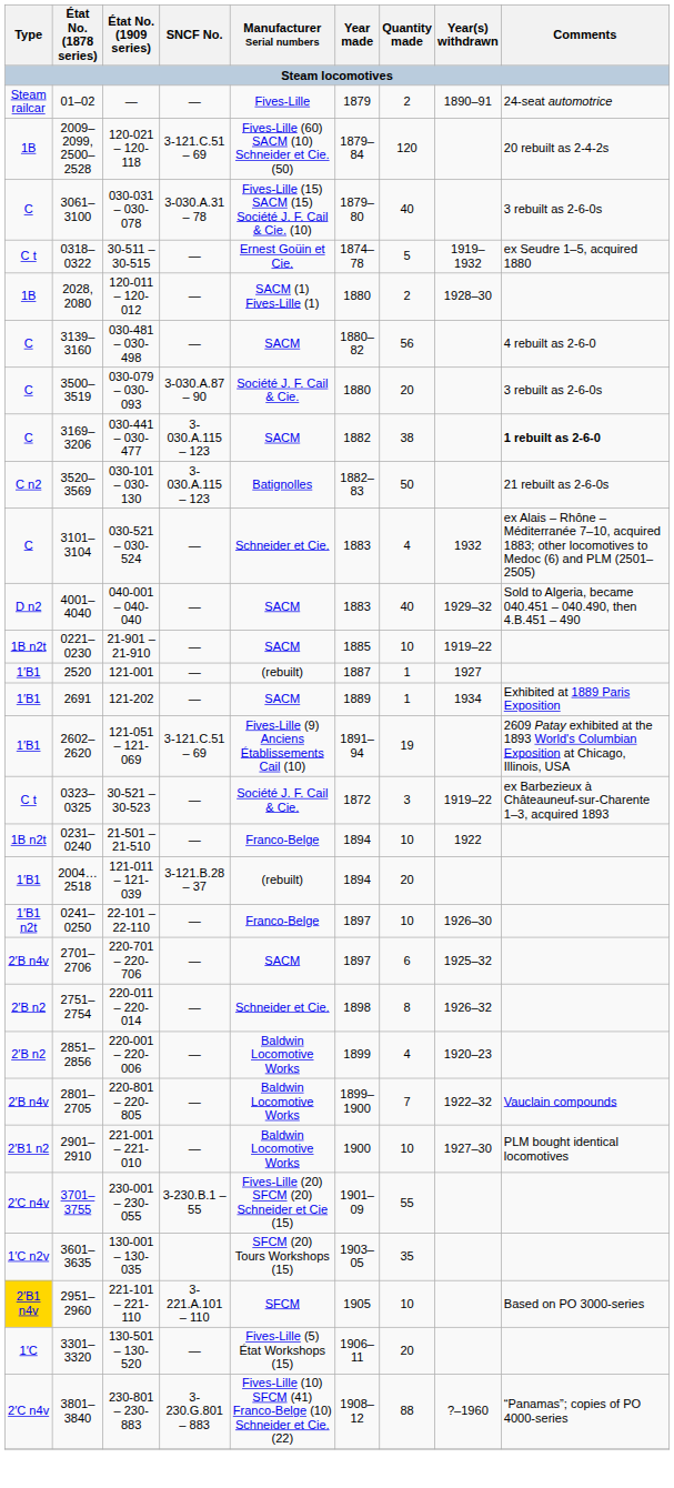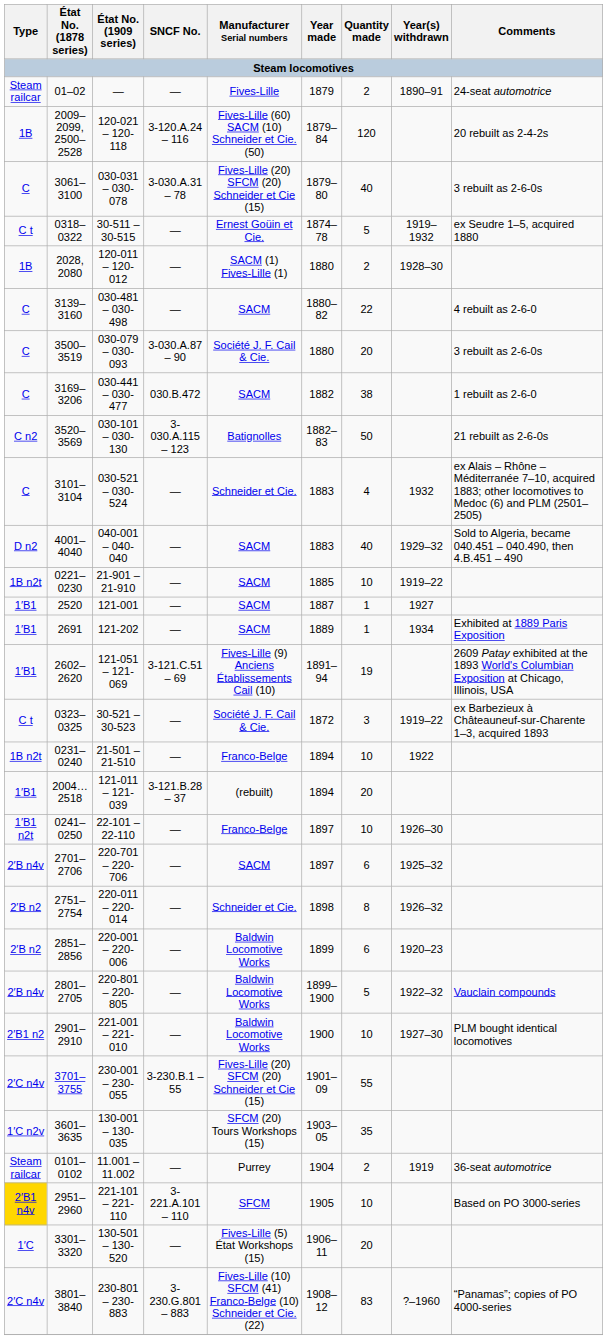 <table class="wikitable" style="text-align:center">
 <tr>
 <th>Type</th>
 <th>État No.<br>(1878 series)</th>
 <th>État No.<br>(1909 series)</th>
 <th>SNCF No.</th>
 <th>Manufacturer<br><small>Serial numbers</small></th>
 <th>Year<br>made</th>
 <th>Quantity<br>made</th>
 <th>Year(s)<br>withdrawn</th>
 <th>Comments</th>
 </tr>
 <tr>
 <td colspan=9 style=background-color:#baccdd;><strong>Steam locomotives</strong></td>
 </tr>
 <tr>
 <td><a href='#'>Steam railcar</a></td>
 <td>01–02</td>
 <td>—</td>
 <td>—</td>
 <td><a href='#'>Fives-Lille</a></td>
 <td>1879</td>
 <td>2</td>
 <td>1890–91</td>
 <td align=left>24-seat <em>automotrice</em> </td>
 </tr>
 <tr>
 <td><a href='#'>1B</a></td>
 <td>2009–2099,<br>2500–2528</td>
 <td>120-021 – 120-118</td>
-<td>3-121.C.51 – 69</td>
+<td>3-120.A.24 – 116</td>
 <td><a href='#'>Fives-Lille</a> (60)<br><a href='#'>SACM</a> (10)<br><a href='#'>Schneider et Cie.</a> (50)</td>
 <td>1879–84</td>
 <td>120</td>
 <td></td>
 <td align=left>20 rebuilt as 2-4-2s </td>
 </tr>
 <tr>
 <td><a href='#'>C</a></td>
 <td>3061–3100</td>
 <td>030-031 – 030-078</td>
 <td>3-030.A.31 – 78</td>
-<td><a href='#'>Fives-Lille</a> (15)<br><a href='#'>SACM</a> (15)<br><a href='#'>Société J. F. Cail & Cie.</a> (10)</td>
+<td><a href='#'>Fives-Lille</a> (20)<br><a href='#'>SFCM</a> (20)<br><a href='#'>Schneider et Cie</a> (15)</td>
 <td>1879–80</td>
 <td>40</td>
 <td></td>
 <td align=left>3 rebuilt as 2-6-0s </td>
 </tr>
 <tr>
 <td><a href='#'>C t</a></td>
 <td>0318–0322</td>
 <td>30-511 – 30-515</td>
 <td>—</td>
 <td><a href='#'>Ernest Goüin et Cie.</a></td>
 <td>1874–78</td>
 <td>5</td>
 <td>1919–1932</td>
 <td align=left>ex Seudre 1–5, acquired 1880 </td>
 </tr>
 <tr>
 <td><a href='#'>1B</a></td>
 <td>2028, 2080</td>
 <td>120-011 – 120-012</td>
 <td>—</td>
 <td><a href='#'>SACM</a> (1)<br><a href='#'>Fives-Lille</a> (1)</td>
 <td>1880</td>
 <td>2</td>
 <td>1928–30</td>
 <td align=left></td>
 </tr>
 <tr>
 <td><a href='#'>C</a></td>
 <td>3139–3160</td>
 <td>030-481 – 030-498</td>
 <td>—</td>
 <td><a href='#'>SACM</a></td>
 <td>1880–82</td>
-<td>56</td>
+<td>22</td>
 <td></td>
 <td align=left>4 rebuilt as 2-6-0 </td>
 </tr>
 <tr>
 <td><a href='#'>C</a></td>
 <td>3500–3519</td>
 <td>030-079 – 030-093</td>
 <td>3-030.A.87 – 90</td>
 <td><a href='#'>Société J. F. Cail & Cie.</a></td>
 <td>1880</td>
 <td>20</td>
 <td></td>
 <td align=left>3 rebuilt as 2-6-0s </td>
 </tr>
 <tr>
 <td><a href='#'>C</a></td>
 <td>3169–3206</td>
 <td>030-441 – 030-477</td>
-<td>3-030.A.115 – 123</td>
+<td>030.B.472</td>
 <td><a href='#'>SACM</a></td>
 <td>1882</td>
 <td>38</td>
 <td></td>
-<td align=left><strong>1 rebuilt as 2-6-0 </strong></td>
+<td align=left>1 rebuilt as 2-6-0 </td>
 </tr>
 <tr>
 <td><a href='#'>C n2</a></td>
 <td>3520–3569</td>
 <td>030-101 – 030-130</td>
 <td>3-030.A.115 – 123</td>
 <td><a href='#'>Batignolles</a></td>
 <td>1882–83</td>
 <td>50</td>
 <td></td>
 <td align=left>21 rebuilt as 2-6-0s </td>
 </tr>
 <tr>
 <td><a href='#'>C</a></td>
 <td>3101–3104</td>
 <td>030-521 – 030-524</td>
 <td>—</td>
 <td><a href='#'>Schneider et Cie.</a></td>
 <td>1883</td>
 <td>4</td>
 <td>1932</td>
 <td align=left>ex Alais – Rhône – Méditerranée 7–10, acquired 1883; other locomotives to Medoc (6) and PLM (2501–2505) </td>
 </tr>
 <tr>
 <td><a href='#'>D n2</a></td>
 <td>4001–4040</td>
 <td>040-001 – 040-040</td>
 <td>—</td>
 <td><a href='#'>SACM</a></td>
 <td>1883</td>
 <td>40</td>
 <td>1929–32</td>
 <td align=left>Sold to Algeria, became 040.451 – 040.490, then 4.B.451 – 490 </td>
 </tr>
 <tr>
 <td><a href='#'>1B n2t</a></td>
 <td>0221–0230</td>
 <td>21-901 – 21-910</td>
 <td>—</td>
 <td><a href='#'>SACM</a></td>
 <td>1885</td>
 <td>10</td>
 <td>1919–22</td>
 <td align=left></td>
 </tr>
 <tr>
 <td><a href='#'>1′B1</a></td>
 <td>2520</td>
 <td>121-001</td>
 <td>—</td>
-<td>(rebuilt)</td>
+<td><a href='#'>SACM</a></td>
 <td>1887</td>
 <td>1</td>
 <td>1927</td>
 <td align=left></td>
 </tr>
 <tr>
 <td><a href='#'>1′B1</a></td>
 <td>2691</td>
 <td>121-202</td>
 <td>—</td>
 <td><a href='#'>SACM</a></td>
 <td>1889</td>
 <td>1</td>
 <td>1934</td>
 <td align=left>Exhibited at <a href='#'>1889 Paris Exposition</a> </td>
 </tr>
 <tr>
 <td><a href='#'>1′B1</a></td>
 <td>2602–2620</td>
 <td>121-051 – 121-069</td>
 <td>3-121.C.51 – 69</td>
 <td><a href='#'>Fives-Lille</a> (9)<br><a href='#'>Anciens Établissements Cail</a> (10)</td>
 <td>1891–94</td>
 <td>19</td>
 <td></td>
 <td align=left>2609 <em>Patay</em> exhibited at the 1893 <a href='#'>World's Columbian Exposition</a> at Chicago, Illinois, USA </td>
 </tr>
 <tr>
 <td><a href='#'>C t</a></td>
 <td>0323–0325</td>
 <td>30-521 – 30-523</td>
 <td>—</td>
 <td><a href='#'>Société J. F. Cail & Cie.</a></td>
 <td>1872</td>
 <td>3</td>
 <td>1919–22</td>
 <td align=left>ex Barbezieux à Châteauneuf-sur-Charente 1–3, acquired 1893 </td>
 </tr>
 <tr>
 <td><a href='#'>1B n2t</a></td>
 <td>0231–0240</td>
 <td>21-501 – 21-510</td>
 <td>—</td>
 <td><a href='#'>Franco-Belge</a></td>
 <td>1894</td>
 <td>10</td>
 <td>1922</td>
 <td align=left></td>
 </tr>
 <tr>
 <td><a href='#'>1′B1</a></td>
 <td>2004…2518</td>
 <td>121-011 – 121-039</td>
 <td>3-121.B.28 – 37</td>
 <td>(rebuilt)</td>
 <td>1894</td>
 <td>20</td>
 <td></td>
 <td align=left></td>
 </tr>
 <tr>
 <td><a href='#'>1′B1 n2t</a></td>
 <td>0241–0250</td>
 <td>22-101 – 22-110</td>
 <td>—</td>
 <td><a href='#'>Franco-Belge</a></td>
 <td>1897</td>
 <td>10</td>
 <td>1926–30</td>
 <td align=left></td>
 </tr>
 <tr>
 <td><a href='#'>2′B n4v</a></td>
 <td>2701–2706</td>
 <td>220-701 – 220-706</td>
 <td>—</td>
 <td><a href='#'>SACM</a></td>
 <td>1897</td>
 <td>6</td>
 <td>1925–32</td>
 <td align=left></td>
 </tr>
 <tr>
 <td><a href='#'>2′B n2</a></td>
 <td>2751–2754</td>
 <td>220-011 – 220-014</td>
 <td>—</td>
 <td><a href='#'>Schneider et Cie.</a></td>
 <td>1898</td>
 <td>8</td>
 <td>1926–32</td>
 <td align=left></td>
 </tr>
 <tr>
 <td><a href='#'>2′B n2</a></td>
 <td>2851–2856</td>
 <td>220-001 – 220-006</td>
 <td>—</td>
 <td><a href='#'>Baldwin Locomotive Works</a></td>
 <td>1899</td>
-<td>4</td>
+<td>6</td>
 <td>1920–23</td>
 <td align=left></td>
 </tr>
 <tr>
 <td><a href='#'>2′B n4v</a></td>
 <td>2801–2705</td>
 <td>220-801 – 220-805</td>
 <td>—</td>
 <td><a href='#'>Baldwin Locomotive Works</a></td>
 <td>1899–1900</td>
-<td>7</td>
+<td>5</td>
 <td>1922–32</td>
 <td align=left><a href='#'>Vauclain compounds</a> </td>
 </tr>
 <tr>
 <td><a href='#'>2′B1 n2</a></td>
 <td>2901–2910</td>
 <td>221-001 – 221-010</td>
 <td>—</td>
 <td><a href='#'>Baldwin Locomotive Works</a></td>
 <td>1900</td>
 <td>10</td>
 <td>1927–30</td>
 <td align=left>PLM bought identical locomotives </td>
 </tr>
 <tr>
 <td><a href='#'>2′C n4v</a></td>
 <td><a href='#'>3701–3755</a></td>
 <td>230-001 – 230-055</td>
 <td>3-230.B.1 – 55</td>
 <td><a href='#'>Fives-Lille</a> (20)<br><a href='#'>SFCM</a> (20)<br><a href='#'>Schneider et Cie</a> (15)</td>
 <td>1901–09</td>
 <td>55</td>
 <td></td>
 <td align=left></td>
 </tr>
 <tr>
 <td><a href='#'>1′C n2v</a></td>
 <td>3601–3635</td>
 <td>130-001 – 130-035</td>
 <td></td>
 <td><a href='#'>SFCM</a> (20)<br>Tours Workshops (15)</td>
 <td>1903–05</td>
 <td>35</td>
 <td></td>
 <td align=left></td>
 </tr>
 <tr>
+<td><a href='#'>Steam railcar</a></td>
+<td>0101–0102</td>
+<td>11.001 – 11.002</td>
+<td>—</td>
+<td>Purrey</td>
+<td>1904</td>
+<td>2</td>
+<td>1919</td>
+<td align=left>36-seat <em>automotrice</em> </td>
+</tr>
+<tr>
 <td style="background: gold;"><a href='#'>2′B1 n4v</a></td>
 <td>2951–2960</td>
 <td>221-101 – 221-110</td>
 <td>3-221.A.101 – 110</td>
 <td><a href='#'>SFCM</a></td>
 <td>1905</td>
 <td>10</td>
 <td></td>
 <td align=left>Based on PO 3000-series </td>
 </tr>
 <tr>
 <td><a href='#'>1′C</a></td>
 <td>3301–3320</td>
 <td>130-501 – 130-520</td>
 <td>—</td>
 <td><a href='#'>Fives-Lille</a> (5)<br>État Workshops (15)</td>
 <td>1906–11</td>
 <td>20</td>
 <td></td>
 <td align=left></td>
 </tr>
 <tr>
 <td><a href='#'>2′C n4v</a></td>
 <td>3801–3840</td>
 <td>230-801 – 230-883</td>
 <td>3-230.G.801 – 883</td>
 <td><a href='#'>Fives-Lille</a> (10)<br><a href='#'>SFCM</a> (41)<br><a href='#'>Franco-Belge</a> (10)<br><a href='#'>Schneider et Cie.</a> (22)</td>
 <td>1908–12</td>
-<td>88</td>
+<td>83</td>
 <td>?–1960</td>
 <td align=left>“Panamas”; copies of PO 4000-series </td>
 </tr>
 <tr>
 </tr>
 </table>
